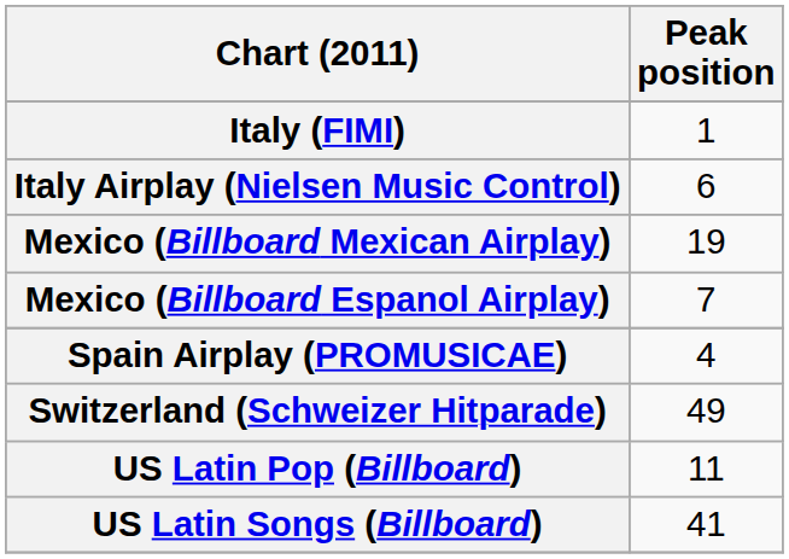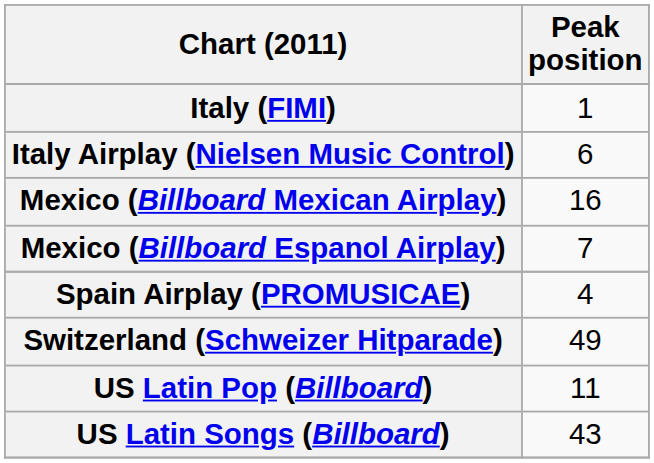 <table class="wikitable sortable plainrowheaders">
 <tr>
 <th>Chart (2011)</th>
 <th>Peak<br>position</th>
 </tr>
 <tr>
 </tr>
 <tr>
 <th scope="row">Italy (<a href='#'>FIMI</a>)</th>
 <td style="text-align:center;">1</td>
 </tr>
 <tr>
 <th scope="row">Italy Airplay (<a href='#'>Nielsen Music Control</a>)</th>
 <td style="text-align:center;">6</td>
 </tr>
 <tr>
 <th scope="row">Mexico (<a href='#'><em>Billboard</em> Mexican Airplay</a>)</th>
-<td style="text-align:center;">19</td>
+<td style="text-align:center;">16</td>
 </tr>
 <tr>
 <th scope="row">Mexico (<a href='#'><em>Billboard</em> Espanol Airplay</a>)</th>
 <td style="text-align:center;">7</td>
 </tr>
 <tr>
 </tr>
 <tr>
 <th scope="row">Spain Airplay (<a href='#'>PROMUSICAE</a>)</th>
 <td style="text-align:center;">4</td>
 </tr>
 <tr>
 <th scope="row">Switzerland (<a href='#'>Schweizer Hitparade</a>)</th>
 <td style="text-align:center;">49</td>
 </tr>
 <tr>
 <th scope="row">US <a href='#'>Latin Pop</a> (<em><a href='#'>Billboard</a></em>)</th>
 <td style="text-align:center;">11</td>
 </tr>
 <tr>
 <th scope="row">US <a href='#'>Latin Songs</a> (<em><a href='#'>Billboard</a></em>)</th>
-<td style="text-align:center;">41</td>
+<td style="text-align:center;">43</td>
 </tr>
 <tr>
 </tr>
 </table>
